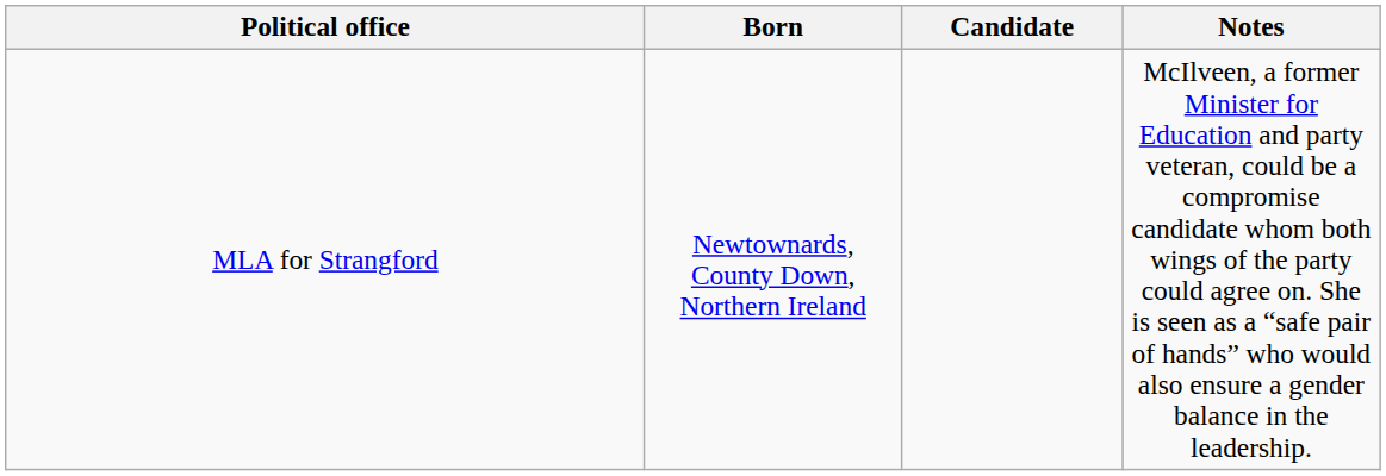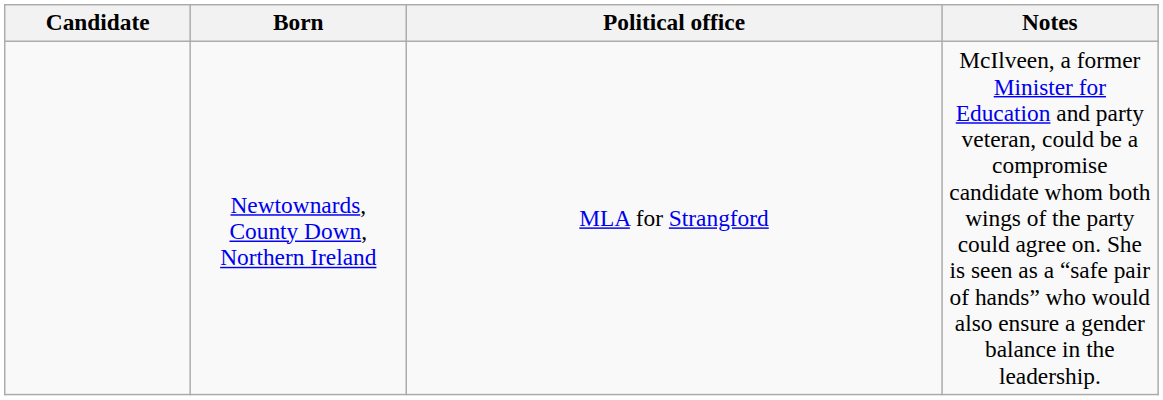 <table class="wikitable sortable" style="text-align:center">
 <tr>
+<th scope="col" style="width: 120px;">Candidate</th>
+<th scope="col" style="width: 140px;">Born</th>
 <th scope="col" style="width: 360px;">Political office</th>
-<th scope="col" style="width: 140px;">Born</th>
-<th scope="col" style="width: 120px;">Candidate</th>
 <th scope="col" style="width: 140px;">Notes</th>
 </tr>
 <tr>
+<td><br></td>
+<td><br><a href='#'>Newtownards</a>, <a href='#'>County Down</a>, <a href='#'>Northern Ireland</a></td>
 <td><a href='#'>MLA</a> for <a href='#'>Strangford</a> </td>
-<td><br><a href='#'>Newtownards</a>, <a href='#'>County Down</a>, <a href='#'>Northern Ireland</a></td>
-<td><br></td>
 <td>McIlveen, a former <a href='#'>Minister for Education</a> and party veteran, could be a compromise candidate whom both wings of the party could agree on. She is seen as a “safe pair of hands” who would also ensure a gender balance in the leadership.</td>
 </tr>
 </table>
